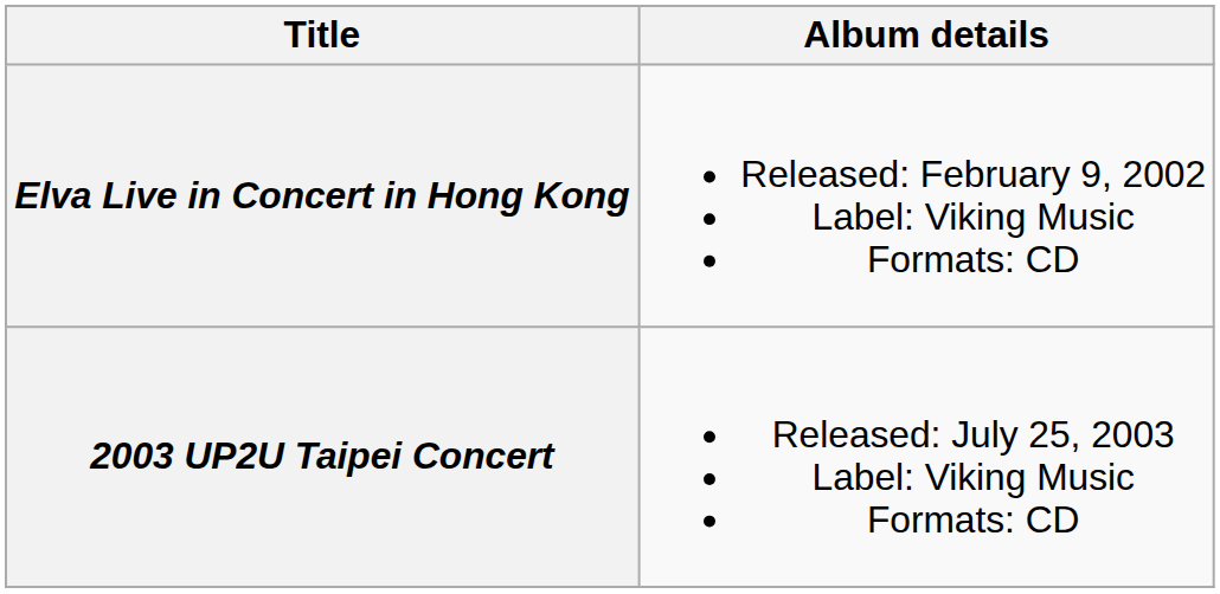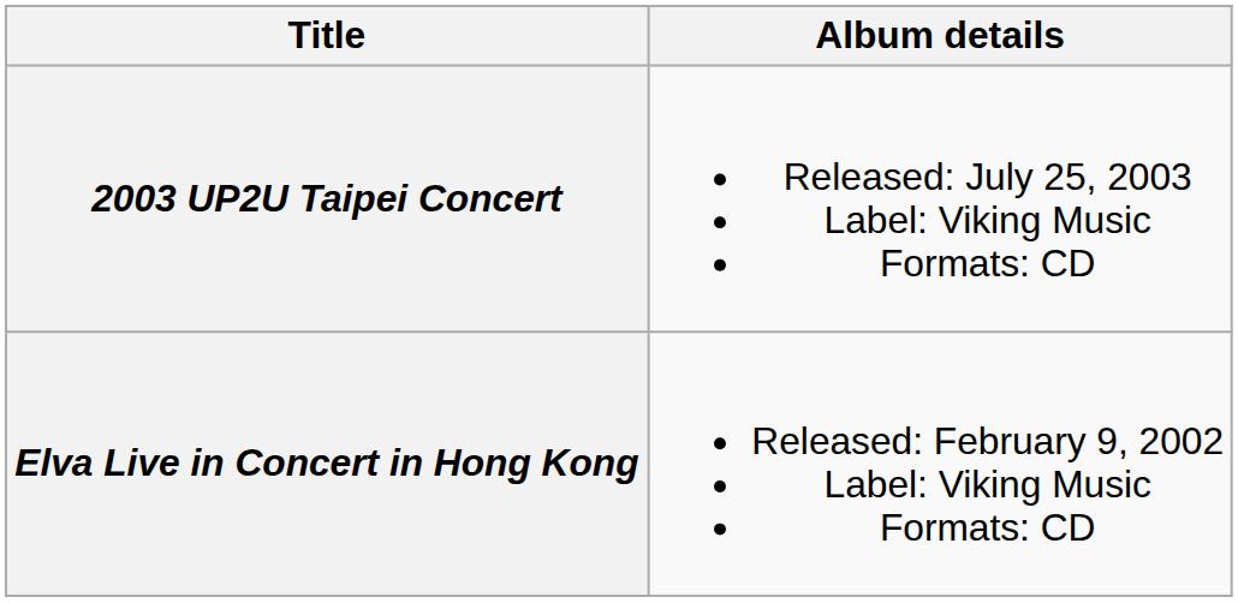 <table class="wikitable plainrowheaders" style="text-align:center;">
 <tr>
 <th>Title</th>
 <th>Album details</th>
 </tr>
 <tr>
+<th scope="row"><em>2003 UP2U Taipei Concert</em></th>
+<td><br><ul><li>Released: July 25, 2003</li><li>Label: Viking Music</li><li>Formats: CD</li></ul></td>
+</tr>
+<tr>
 <th scope="row"><em>Elva Live in Concert in Hong Kong</em></th>
 <td><br><ul><li>Released: February 9, 2002</li><li>Label: Viking Music</li><li>Formats: CD</li></ul></td>
 </tr>
-<tr>
-<th scope="row"><em>2003 UP2U Taipei Concert</em></th>
-<td><br><ul><li>Released: July 25, 2003</li><li>Label: Viking Music</li><li>Formats: CD</li></ul></td>
-</tr>
 </table>
